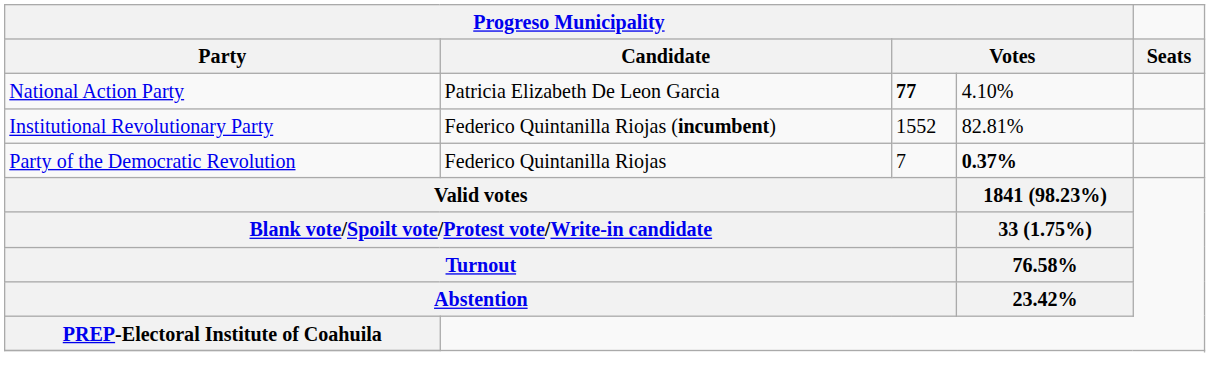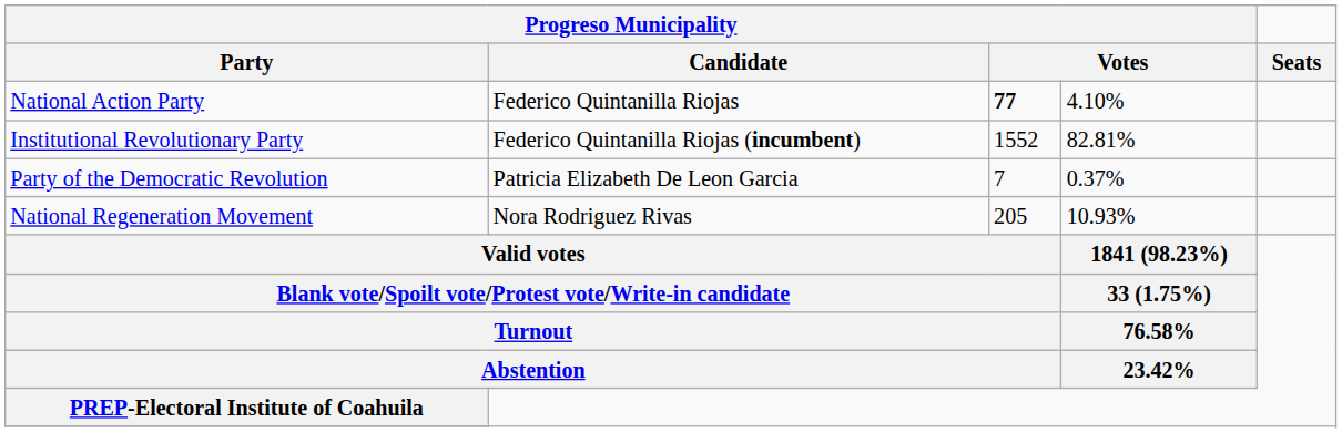 <table class="wikitable collapsible collapsed" style="font-size:95%; width:72%; line-height:126%; margin-bottom:0">
 <tr>
 <th Colspan = 4><strong><a href='#'>Progreso Municipality</a></strong></th>
 </tr>
 <tr style="background:#efefef;">
 <th Colspan = 1><strong>Party</strong></th>
 <th Colspan = 1><strong>Candidate</strong></th>
 <th Colspan = 2><strong>Votes</strong></th>
 <th Colspan = 1><strong>Seats</strong></th>
 </tr>
 <tr>
 <td> <a href='#'>National Action Party</a></td>
-<td>Patricia Elizabeth De Leon Garcia</td>
+<td>Federico Quintanilla Riojas</td>
 <td><strong>77</strong></td>
 <td>4.10%</td>
 <td></td>
 </tr>
 <tr>
 <td> <a href='#'>Institutional Revolutionary Party</a></td>
 <td>Federico Quintanilla Riojas (<strong>incumbent</strong>)</td>
 <td>1552</td>
 <td>82.81%</td>
 <td></td>
 </tr>
 <tr>
 <td> <a href='#'>Party of the Democratic Revolution</a></td>
-<td>Federico Quintanilla Riojas</td>
+<td>Patricia Elizabeth De Leon Garcia</td>
 <td>7</td>
-<td><strong>0.37%</strong></td>
+<td>0.37%</td>
+<td></td>
+</tr>
+<tr>
+<td> <a href='#'>National Regeneration Movement</a></td>
+<td>Nora Rodriguez Rivas</td>
+<td>205</td>
+<td>10.93%</td>
 <td></td>
 </tr>
 <tr>
 <th Colspan = 3><strong>Valid votes</strong></th>
 <th>1841 (98.23%)</th>
 </tr>
 <tr>
 <th Colspan = 3><strong><a href='#'>Blank vote</a>/<a href='#'>Spoilt vote</a>/<a href='#'>Protest vote</a>/<a href='#'>Write-in candidate</a></strong></th>
 <th>33 (1.75%)</th>
 </tr>
 <tr>
 <th Colspan = 3><strong><a href='#'>Turnout</a></strong></th>
 <th>76.58%</th>
 </tr>
 <tr>
 <th Colspan = 3><strong><a href='#'>Abstention</a></strong></th>
 <th>23.42%</th>
 </tr>
 <tr>
 <th Colspan =><a href='#'>PREP</a>-Electoral Institute of Coahuila </th>
 </tr>
 <tr>
 </tr>
 </table>
